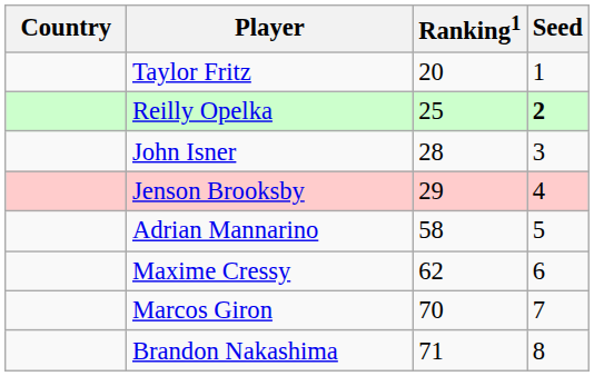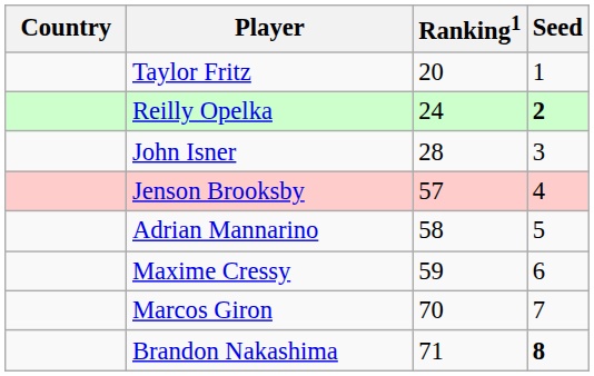 <table class="sortable wikitable">
 <tr>
 <th width="70">Country</th>
 <th width="175">Player</th>
 <th>Ranking<sup>1</sup></th>
 <th>Seed</th>
 </tr>
 <tr>
 <td></td>
 <td><a href='#'>Taylor Fritz</a></td>
 <td>20</td>
 <td>1</td>
 </tr>
 <tr bgcolor=#cfc>
 <td></td>
 <td><a href='#'>Reilly Opelka</a></td>
-<td>25</td>
+<td>24</td>
 <td><strong>2</strong></td>
 </tr>
 <tr>
 <td></td>
 <td><a href='#'>John Isner</a></td>
 <td>28</td>
 <td>3</td>
 </tr>
 <tr bgcolor=#fcc>
 <td></td>
 <td><a href='#'>Jenson Brooksby</a></td>
-<td>29</td>
+<td>57</td>
 <td>4</td>
 </tr>
 <tr>
 <td></td>
 <td><a href='#'>Adrian Mannarino</a></td>
 <td>58</td>
 <td>5</td>
 </tr>
 <tr>
 <td></td>
 <td><a href='#'>Maxime Cressy</a></td>
-<td>62</td>
+<td>59</td>
 <td>6</td>
 </tr>
 <tr>
 <td></td>
 <td><a href='#'>Marcos Giron</a></td>
 <td>70</td>
 <td>7</td>
 </tr>
 <tr>
 <td></td>
 <td><a href='#'>Brandon Nakashima</a></td>
 <td>71</td>
-<td>8</td>
+<td><strong>8</strong></td>
 </tr>
 </table>
